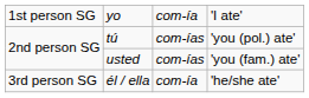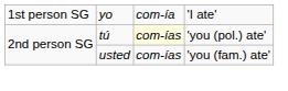 <table class="wikitable">
 <tr>
 <td>1st person <span>SG</span></td>
 <td><em>yo</em></td>
 <td><em>com-ía</em></td>
 <td>'I ate'</td>
 </tr>
 <tr>
 <td rowspan="2">2nd person <span>SG</span></td>
 <td><em>tú</em></td>
-<td><em>com-ías</em></td>
+<td style="background: lightyellow;"><em>com-ías</em></td>
 <td>'you (pol.) ate'</td>
 </tr>
 <tr>
 <td><em>usted</em></td>
 <td><em>com-ías</em></td>
 <td>'you (fam.) ate'</td>
 </tr>
-<tr>
-<td>3rd person <span>SG</span></td>
-<td><em>él / ella</em></td>
-<td><em>com-ía</em></td>
-<td>'he/she ate'</td>
-</tr>
 </table>
